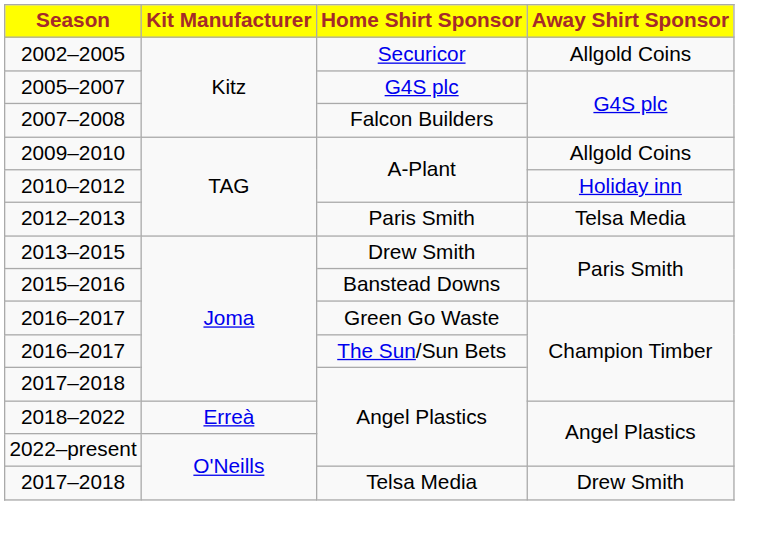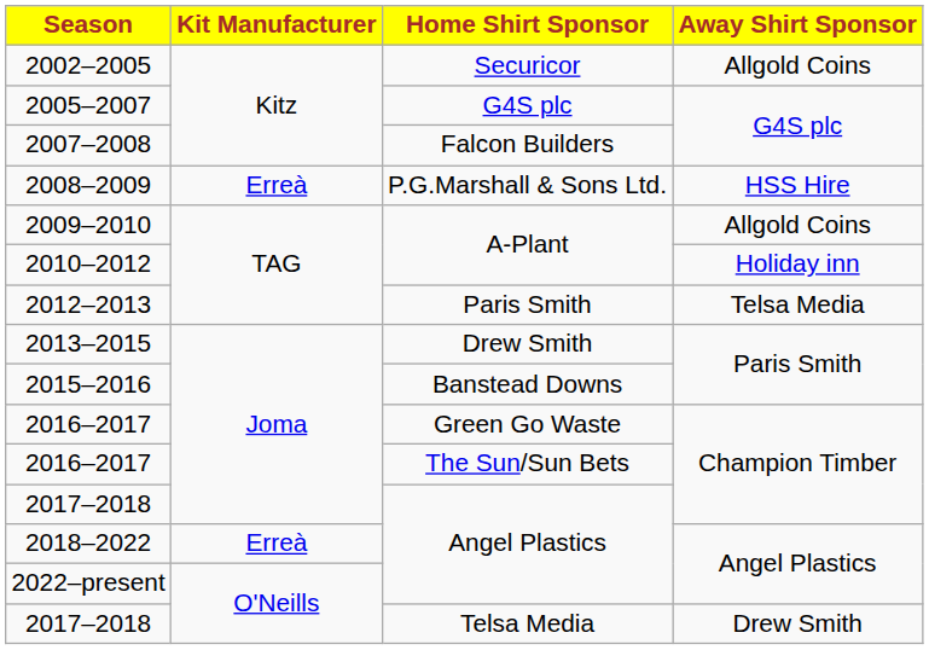 <table class="wikitable" style="text-align: center">
 <tr>
 <th style="background:yellow;color:brown">Season</th>
 <th style="background:yellow;color:brown">Kit Manufacturer</th>
 <th style="background:yellow;color:brown">Home Shirt Sponsor</th>
 <th style="background:yellow;color:brown">Away Shirt Sponsor</th>
 </tr>
 <tr>
 <td>2002–2005</td>
 <td rowspan=3>Kitz</td>
 <td><a href='#'>Securicor</a></td>
 <td>Allgold Coins</td>
 </tr>
 <tr>
 <td>2005–2007</td>
 <td><a href='#'>G4S plc</a></td>
 <td rowspan=2><a href='#'>G4S plc</a></td>
 </tr>
 <tr>
 <td>2007–2008</td>
 <td>Falcon Builders</td>
+</tr>
+<tr>
+<td>2008–2009</td>
+<td><a href='#'>Erreà</a></td>
+<td>P.G.Marshall & Sons Ltd.</td>
+<td><a href='#'>HSS Hire</a></td>
 </tr>
 <tr>
 <td>2009–2010</td>
 <td rowspan=3>TAG</td>
 <td rowspan=2>A-Plant</td>
 <td>Allgold Coins</td>
 </tr>
 <tr>
 <td>2010–2012</td>
 <td><a href='#'>Holiday inn</a></td>
 </tr>
 <tr>
 <td>2012–2013</td>
 <td>Paris Smith</td>
 <td>Telsa Media</td>
 </tr>
 <tr>
 <td>2013–2015</td>
 <td rowspan=5><a href='#'>Joma</a></td>
 <td>Drew Smith</td>
 <td rowspan=2>Paris Smith</td>
 </tr>
 <tr>
 <td>2015–2016</td>
 <td>Banstead Downs</td>
 </tr>
 <tr>
 <td>2016–2017</td>
 <td>Green Go Waste</td>
 <td rowspan=3>Champion Timber</td>
 </tr>
 <tr>
 <td>2016–2017</td>
 <td><a href='#'>The Sun</a>/Sun Bets</td>
 </tr>
 <tr>
 <td>2017–2018</td>
 <td rowspan=3>Angel Plastics</td>
 </tr>
 <tr>
 <td>2018–2022</td>
 <td><a href='#'>Erreà</a></td>
 <td rowspan=2>Angel Plastics</td>
 </tr>
 <tr>
 <td>2022–present</td>
 <td rowspan=3><a href='#'>O'Neills</a></td>
 </tr>
 <tr>
 <td>2017–2018</td>
 <td>Telsa Media</td>
 <td>Drew Smith</td>
 </tr>
 </table>
